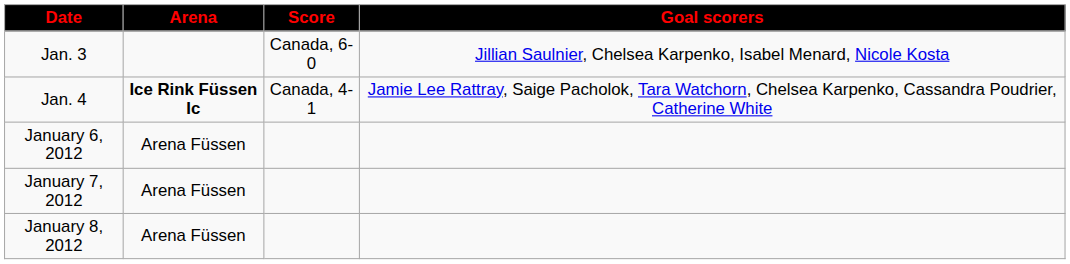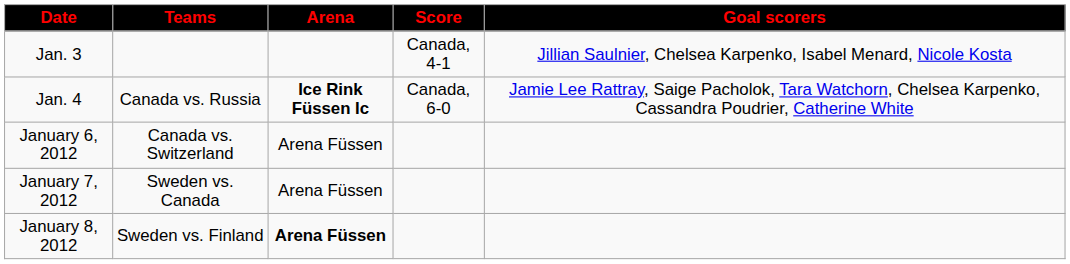 <table class="wikitable" style="width:80%;">
 <tr style="text-align:center; background:black; color:red;">
 <td><strong>Date</strong></td>
+<td><strong>Teams</strong></td>
 <td><strong>Arena</strong></td>
 <td><strong>Score</strong></td>
 <td><strong>Goal scorers</strong></td>
 </tr>
 <tr style="text-align:center;" bgcolor="">
 <td>Jan. 3</td>
 <td></td>
-<td>Canada, 6-0</td>
+<td></td>
+<td>Canada, 4-1</td>
 <td><a href='#'>Jillian Saulnier</a>, Chelsea Karpenko, Isabel Menard, <a href='#'>Nicole Kosta</a></td>
 </tr>
 <tr style="text-align:center;" bgcolor="">
 <td>Jan. 4</td>
+<td>Canada vs. Russia</td>
 <td><strong>Ice Rink Füssen Ic</strong></td>
-<td>Canada, 4-1</td>
+<td>Canada, 6-0</td>
 <td><a href='#'>Jamie Lee Rattray</a>, Saige Pacholok, <a href='#'>Tara Watchorn</a>, Chelsea Karpenko, Cassandra Poudrier, <a href='#'>Catherine White</a></td>
 </tr>
 <tr style="text-align:center;" bgcolor="">
 <td>January 6, 2012</td>
+<td>Canada vs. Switzerland</td>
 <td>Arena Füssen</td>
 <td></td>
 <td></td>
 </tr>
 <tr style="text-align:center;" bgcolor="">
 <td>January 7, 2012</td>
+<td>Sweden vs. Canada</td>
 <td>Arena Füssen</td>
 <td></td>
 <td></td>
 </tr>
 <tr style="text-align:center;" bgcolor="">
 <td>January 8, 2012</td>
-<td>Arena Füssen</td>
+<td>Sweden vs. Finland</td>
+<td><strong>Arena Füssen</strong></td>
 <td></td>
 <td></td>
 </tr>
 </table>
